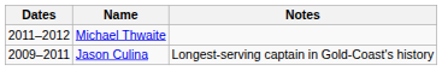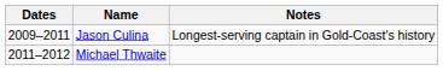 <table class="wikitable plainrowheaders unsortable">
 <tr>
 <th scope="col">Dates</th>
 <th scope="col">Name</th>
 <th scope="col">Notes</th>
 </tr>
 <tr>
+<td>2009–2011</td>
+<td scope="row"> <a href='#'>Jason Culina</a></td>
+<td>Longest-serving captain in Gold-Coast's history</td>
+</tr>
+<tr>
 <td>2011–2012</td>
 <td scope="row"> <a href='#'>Michael Thwaite</a></td>
 <td></td>
 </tr>
-<tr>
-<td>2009–2011</td>
-<td scope="row"> <a href='#'>Jason Culina</a></td>
-<td>Longest-serving captain in Gold-Coast's history</td>
-</tr>
 </table>
